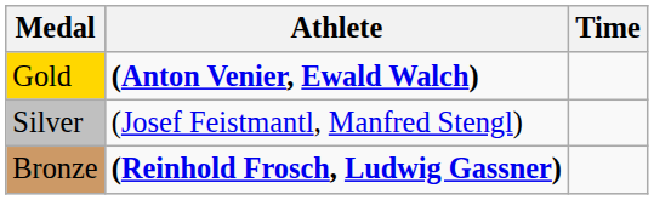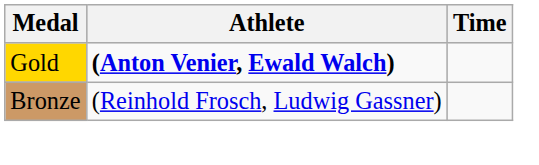 <table class="wikitable">
 <tr>
 <th>Medal</th>
 <th>Athlete</th>
 <th>Time</th>
 </tr>
 <tr>
 <td bgcolor="gold">Gold</td>
 <td><strong> (<a href='#'>Anton Venier</a>, <a href='#'>Ewald Walch</a>)</strong></td>
 <td></td>
 </tr>
 <tr>
-<td bgcolor="silver">Silver</td>
-<td> (<a href='#'>Josef Feistmantl</a>, <a href='#'>Manfred Stengl</a>)</td>
-<td></td>
-</tr>
-<tr>
 <td bgcolor="CC9966">Bronze</td>
-<td><strong> (<a href='#'>Reinhold Frosch</a>, <a href='#'>Ludwig Gassner</a>)</strong></td>
+<td> (<a href='#'>Reinhold Frosch</a>, <a href='#'>Ludwig Gassner</a>)</td>
 <td></td>
 </tr>
 </table>
